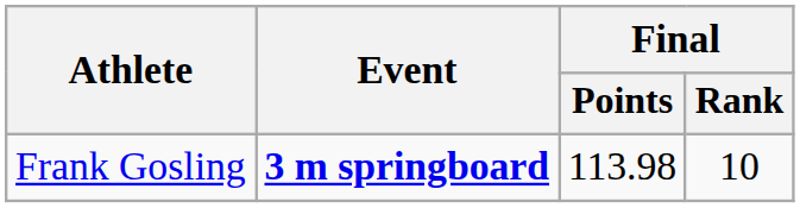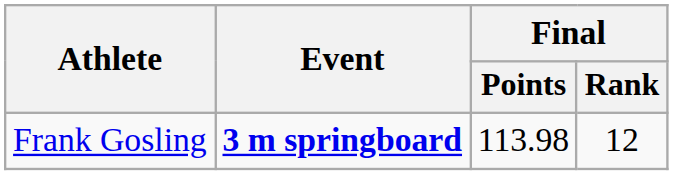 <table class="wikitable" style="font-size:90%">
 <tr>
 <th rowspan="2">Athlete</th>
 <th rowspan="2">Event</th>
 <th colspan=2>Final</th>
 </tr>
 <tr style="font-size:95%">
 <th>Points</th>
 <th>Rank</th>
 </tr>
 <tr align=center>
 <td align=left><a href='#'>Frank Gosling</a></td>
 <td align=left><strong><a href='#'>3 m springboard</a></strong></td>
 <td>113.98</td>
-<td>10</td>
+<td>12</td>
 </tr>
 </table>
